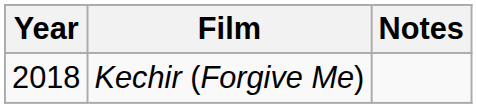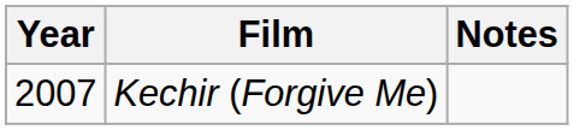 <table class = "wikitable sortable">
 <tr>
 <th>Year</th>
 <th>Film</th>
 <th>Notes</th>
 </tr>
 <tr>
-<td rowspan=1>2018</td>
+<td rowspan=1>2007</td>
 <td><em>Kechir</em> (<em>Forgive Me</em>)</td>
 <td></td>
 </tr>
 </table>
